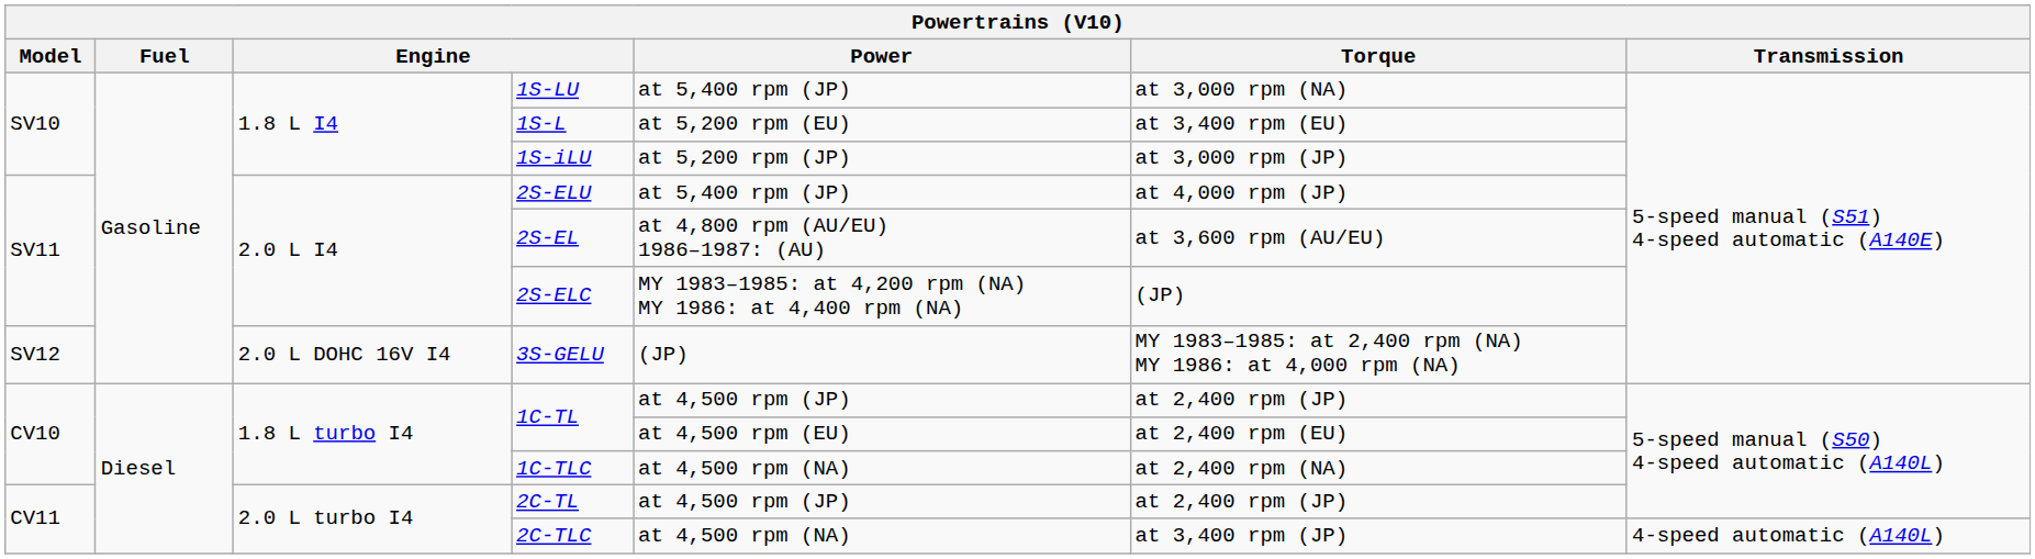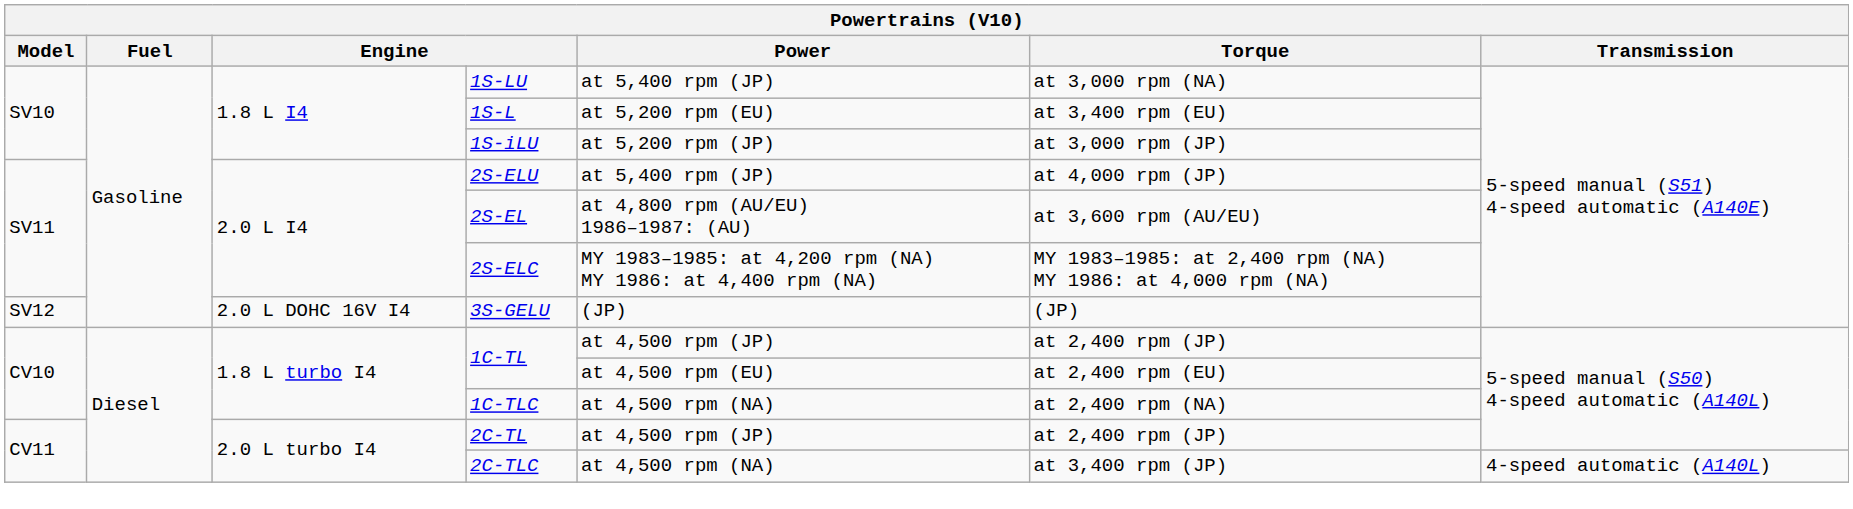 <table class = "wikitable" width = "100%">
 <tr>
 <th colspan = "7">Powertrains (V10)</th>
 </tr>
 <tr>
 <th>Model</th>
 <th>Fuel</th>
 <th colspan = "2">Engine</th>
 <th>Power</th>
 <th>Torque</th>
 <th>Transmission</th>
 </tr>
 <tr>
 <td rowspan = "3">SV10</td>
 <td rowspan = "7">Gasoline</td>
 <td rowspan = "3">1.8 L <a href='#'>I4</a></td>
 <td><em><a href='#'>1S-LU</a></em></td>
 <td> at 5,400 rpm (JP)</td>
 <td> at 3,000 rpm (NA)</td>
 <td rowspan = "7">5-speed manual (<em><a href='#'>S51</a></em>)<br>4-speed automatic (<em><a href='#'>A140E</a></em>)</td>
 </tr>
 <tr>
 <td><em><a href='#'>1S-L</a></em></td>
 <td> at 5,200 rpm (EU)</td>
 <td> at 3,400 rpm (EU)</td>
 </tr>
 <tr>
 <td><em><a href='#'>1S-iLU</a></em></td>
 <td> at 5,200 rpm (JP)</td>
 <td> at 3,000 rpm (JP)</td>
 </tr>
 <tr>
 <td rowspan = "3">SV11</td>
 <td rowspan = "3">2.0 L I4</td>
 <td><em><a href='#'>2S-ELU</a></em></td>
 <td> at 5,400 rpm (JP)</td>
 <td> at 4,000 rpm (JP)</td>
 </tr>
 <tr>
 <td><em><a href='#'>2S-EL</a></em></td>
 <td> at 4,800 rpm (AU/EU)<br>1986–1987:  (AU)</td>
 <td> at 3,600 rpm (AU/EU)</td>
 </tr>
 <tr>
 <td><em><a href='#'>2S-ELC</a></em></td>
 <td>MY 1983–1985:  at 4,200 rpm (NA)<br>MY 1986:  at 4,400 rpm (NA)</td>
-<td> (JP)</td>
+<td>MY 1983–1985:  at 2,400 rpm (NA)<br>MY 1986:  at 4,000 rpm (NA)</td>
 </tr>
 <tr>
 <td>SV12</td>
 <td>2.0 L DOHC 16V I4</td>
 <td><em><a href='#'>3S-GELU</a></em></td>
 <td> (JP)</td>
-<td>MY 1983–1985:  at 2,400 rpm (NA)<br>MY 1986:  at 4,000 rpm (NA)</td>
+<td> (JP)</td>
 </tr>
 <tr>
 <td rowspan = "3">CV10</td>
 <td rowspan = "5">Diesel</td>
 <td rowspan = "3">1.8 L <a href='#'>turbo</a> I4</td>
 <td rowspan = "2"><em><a href='#'>1C-TL</a></em></td>
 <td> at 4,500 rpm (JP)</td>
 <td> at 2,400 rpm (JP)</td>
 <td rowspan = "4">5-speed manual (<em><a href='#'>S50</a></em>)<br>4-speed automatic (<em><a href='#'>A140L</a></em>)</td>
 </tr>
 <tr>
 <td> at 4,500 rpm (EU)</td>
 <td> at 2,400 rpm (EU)</td>
 </tr>
 <tr>
 <td><em><a href='#'>1C-TLC</a></em></td>
 <td> at 4,500 rpm (NA)</td>
 <td> at 2,400 rpm (NA)</td>
 </tr>
 <tr>
 <td rowspan = "2">CV11</td>
 <td rowspan = "2">2.0 L turbo I4</td>
 <td><em><a href='#'>2C-TL</a></em></td>
 <td> at 4,500 rpm (JP)</td>
 <td> at 2,400 rpm (JP)</td>
 </tr>
 <tr>
 <td><em><a href='#'>2C-TLC</a></em></td>
 <td> at 4,500 rpm (NA)</td>
 <td> at 3,400 rpm (JP)</td>
 <td>4-speed automatic (<em><a href='#'>A140L</a></em>)</td>
 </tr>
 </table>
